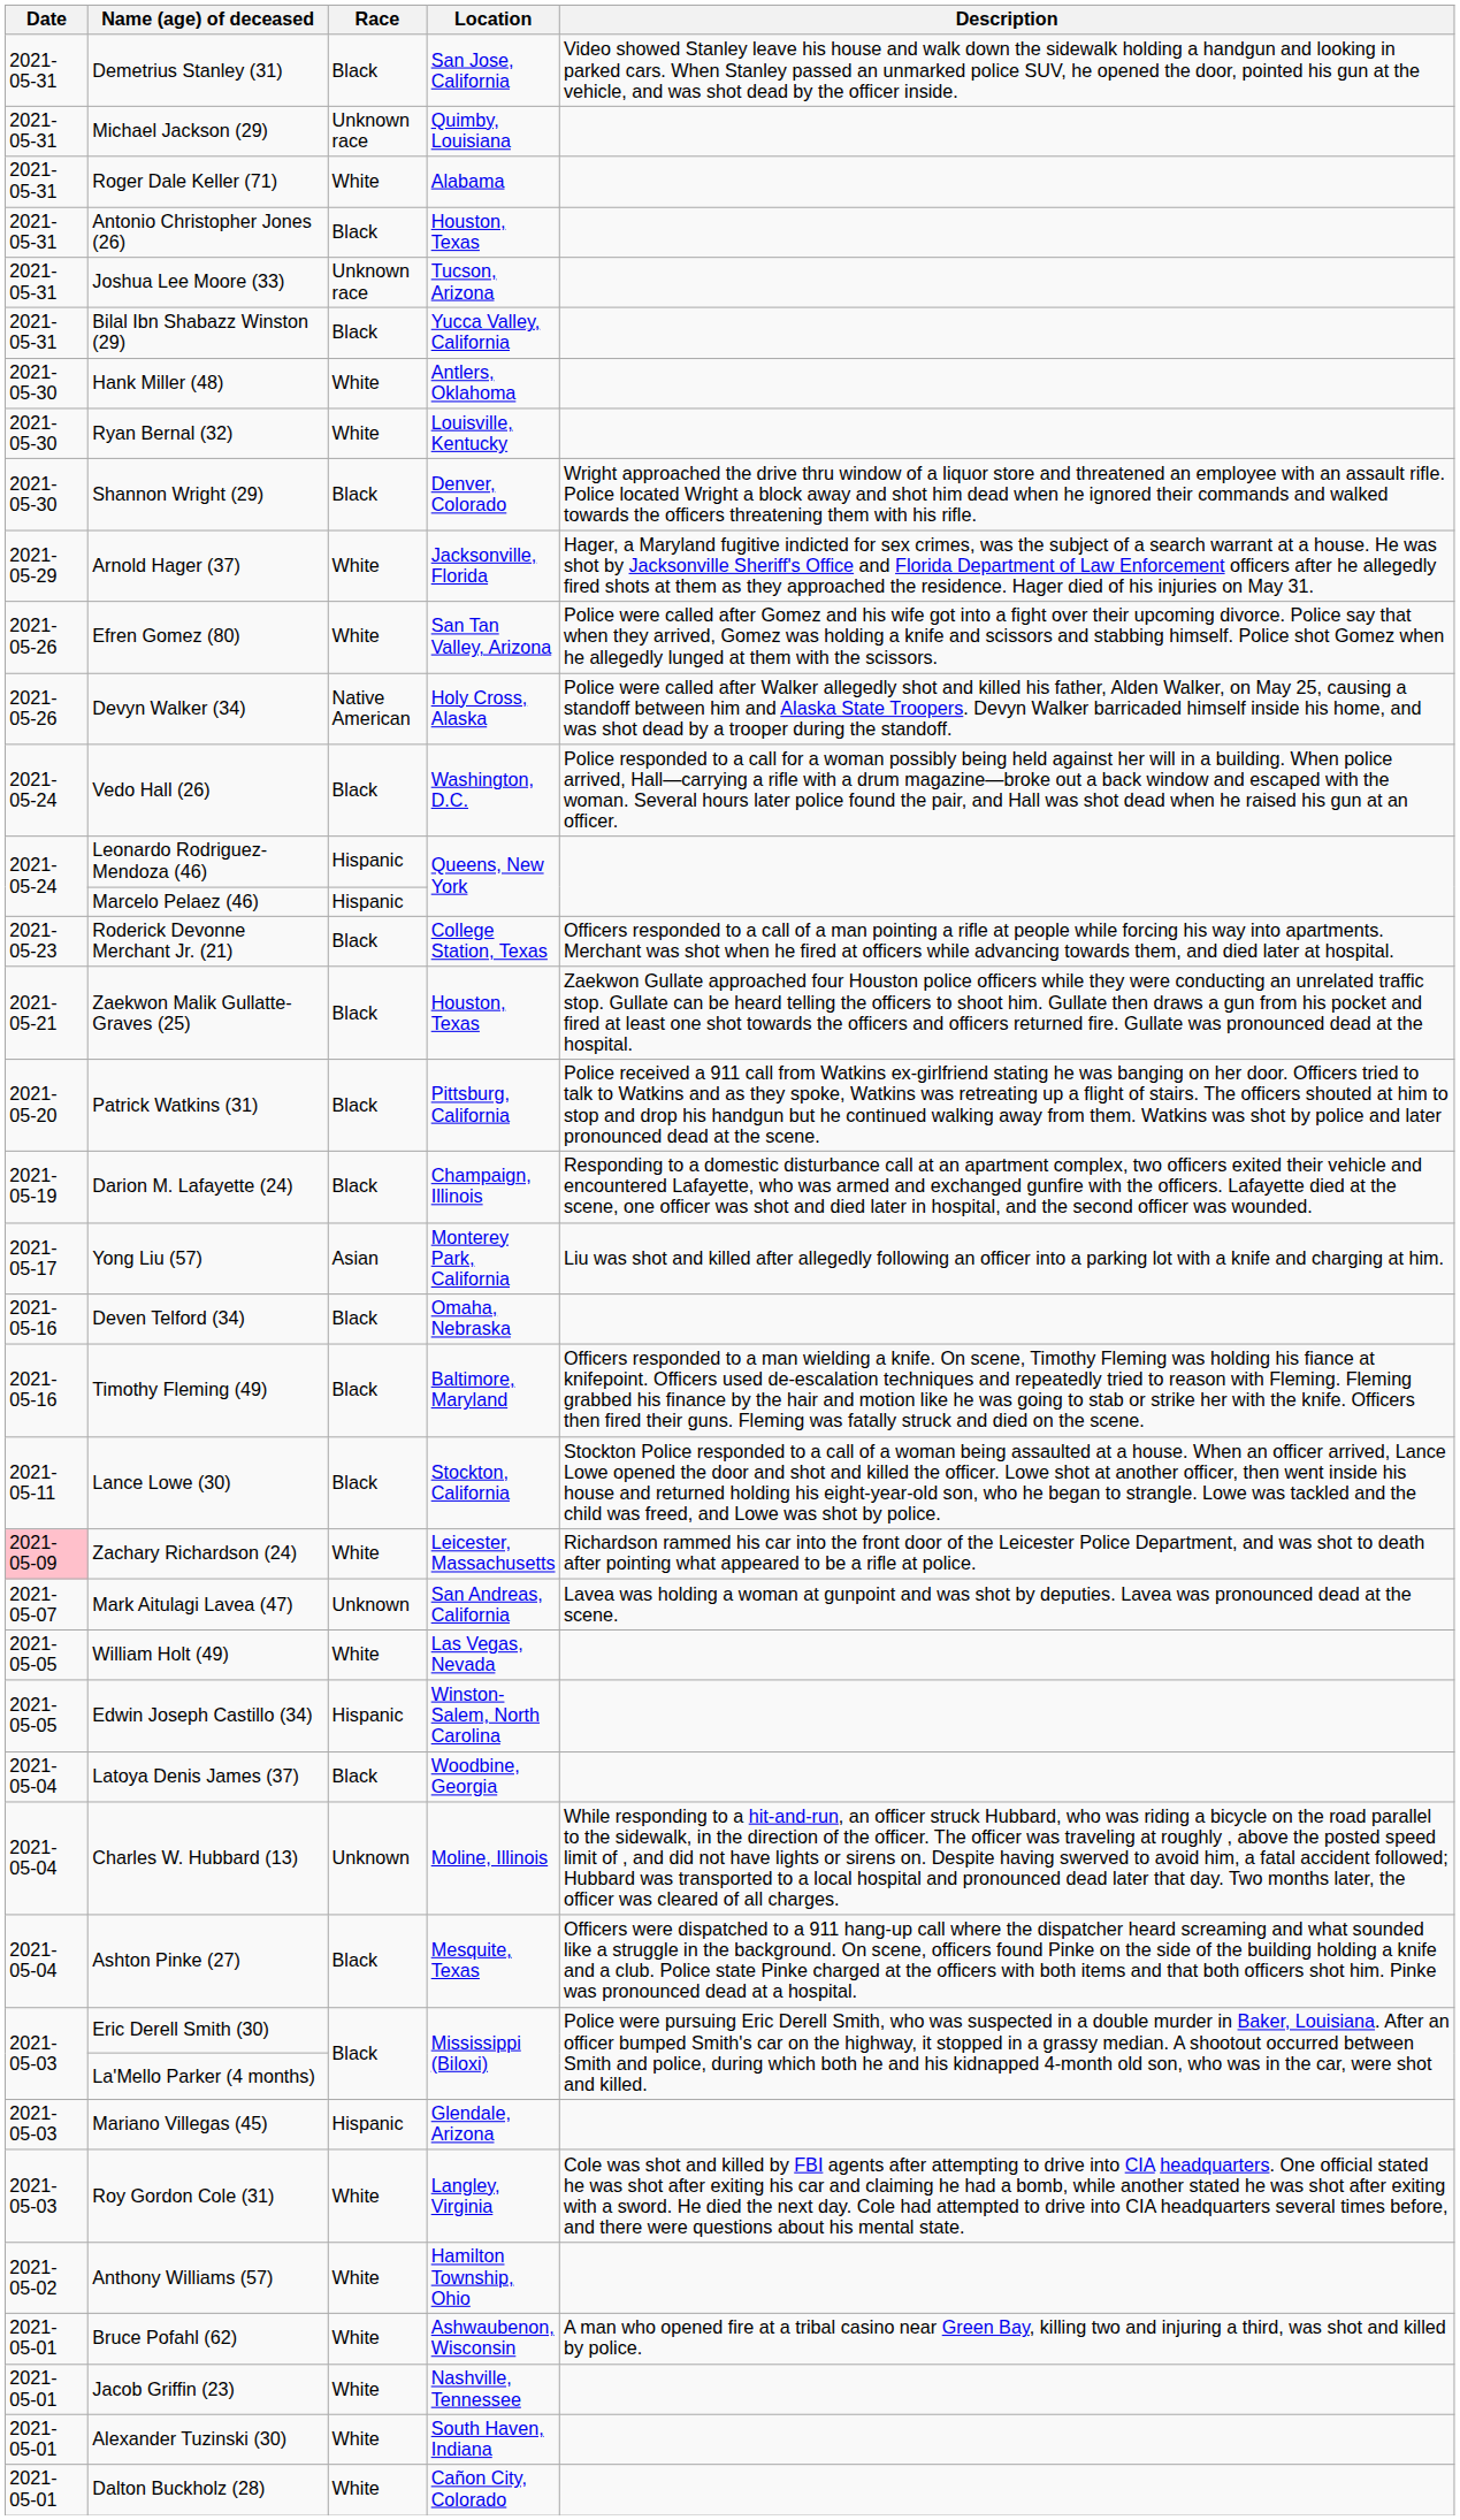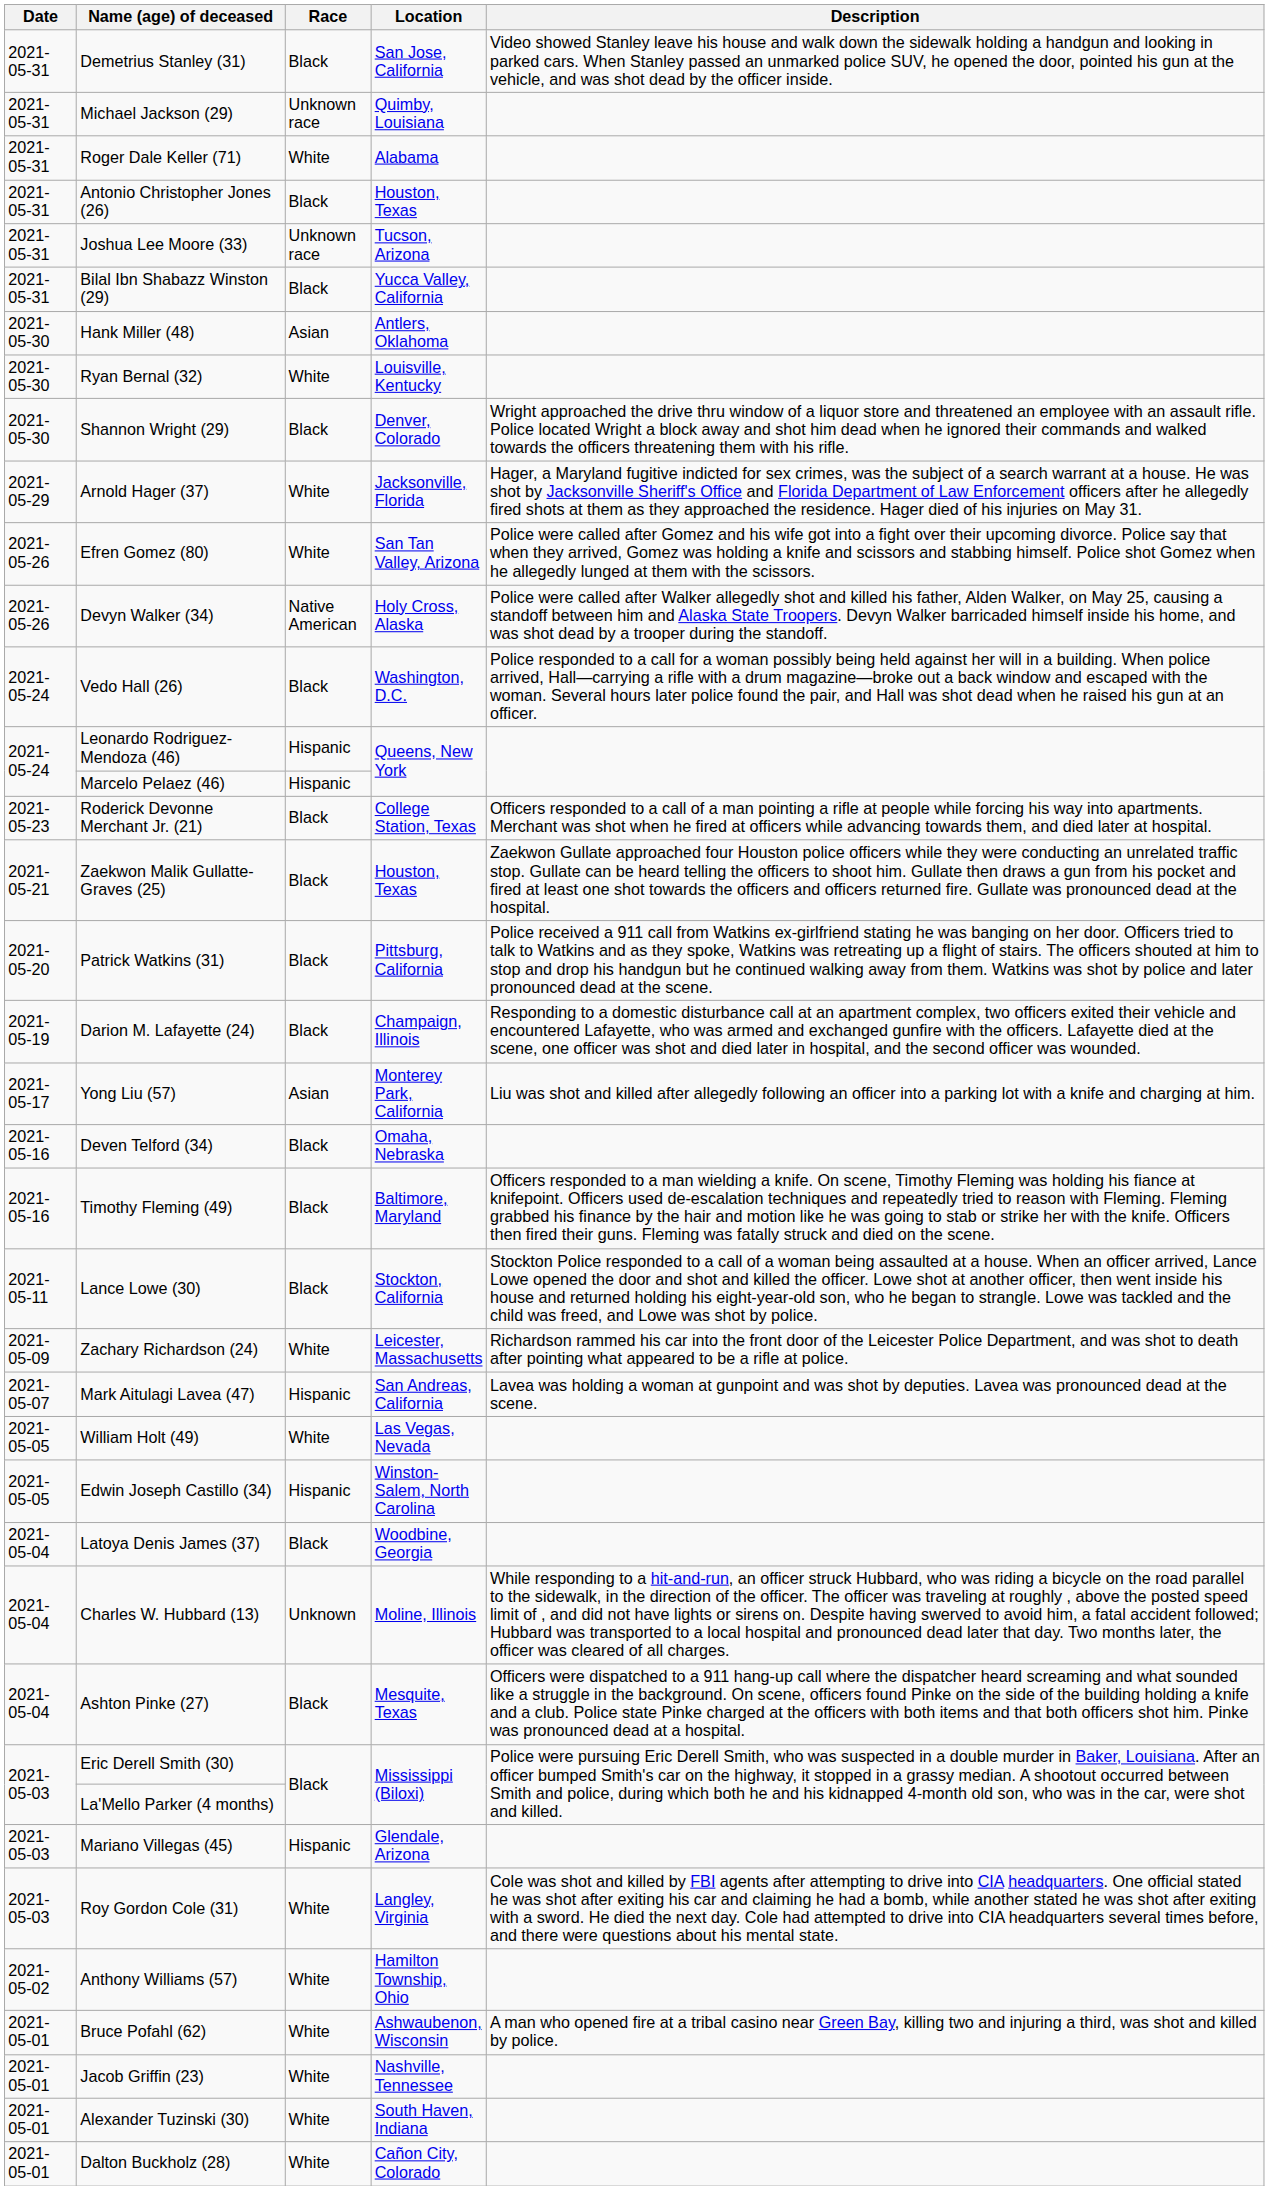 <table class="wikitable sortable" border="1" id="killed">
 <tr>
 <th scope="col" style="width: 4rem;">Date</th>
 <th nowrap>Name (age) of deceased</th>
 <th>Race</th>
 <th scope="col" style="width: 6rem;">Location</th>
 <th>Description</th>
 </tr>
 <tr>
 <td>2021-05-31</td>
 <td>Demetrius Stanley (31)</td>
 <td>Black</td>
 <td><a href='#'>San Jose, California</a></td>
 <td>Video showed Stanley leave his house and walk down the sidewalk holding a handgun and looking in parked cars. When Stanley passed an unmarked police SUV, he opened the door, pointed his gun at the vehicle, and was shot dead by the officer inside.</td>
 </tr>
 <tr>
 <td>2021-05-31</td>
 <td>Michael Jackson (29)</td>
 <td>Unknown race</td>
 <td><a href='#'>Quimby, Louisiana</a></td>
 <td></td>
 </tr>
 <tr>
 <td>2021-05-31</td>
 <td>Roger Dale Keller (71)</td>
 <td>White</td>
 <td><a href='#'>Alabama</a></td>
 <td></td>
 </tr>
 <tr>
 <td>2021-05-31</td>
 <td>Antonio Christopher Jones (26)</td>
 <td>Black</td>
 <td><a href='#'>Houston, Texas</a></td>
 <td></td>
 </tr>
 <tr>
 <td>2021-05-31</td>
 <td>Joshua Lee Moore (33)</td>
 <td>Unknown race</td>
 <td><a href='#'>Tucson, Arizona</a></td>
 <td></td>
 </tr>
 <tr>
 <td>2021-05-31</td>
 <td>Bilal Ibn Shabazz Winston (29)</td>
 <td>Black</td>
 <td><a href='#'>Yucca Valley, California</a></td>
 <td></td>
 </tr>
 <tr>
 <td>2021-05-30</td>
 <td>Hank Miller (48)</td>
-<td>White</td>
+<td>Asian</td>
 <td><a href='#'>Antlers, Oklahoma</a></td>
 <td></td>
 </tr>
 <tr>
 <td>2021-05-30</td>
 <td>Ryan Bernal (32)</td>
 <td>White</td>
 <td><a href='#'>Louisville, Kentucky</a></td>
 <td></td>
 </tr>
 <tr>
 <td>2021-05-30</td>
 <td>Shannon Wright (29)</td>
 <td>Black</td>
 <td><a href='#'>Denver, Colorado</a></td>
 <td>Wright approached the drive thru window of a liquor store and threatened an employee with an assault rifle.  Police located Wright a block away and shot him dead when he ignored their commands and walked towards the officers threatening them with his rifle.</td>
 </tr>
 <tr>
 <td>2021-05-29</td>
 <td>Arnold Hager (37)</td>
 <td>White</td>
 <td><a href='#'>Jacksonville, Florida</a></td>
 <td>Hager, a Maryland fugitive indicted for sex crimes, was the subject of a search warrant at a house. He was shot by <a href='#'>Jacksonville Sheriff's Office</a> and <a href='#'>Florida Department of Law Enforcement</a> officers after he allegedly fired shots at them as they approached the residence. Hager died of his injuries on May 31.</td>
 </tr>
 <tr>
 <td>2021-05-26</td>
 <td>Efren Gomez (80)</td>
 <td>White</td>
 <td><a href='#'>San Tan Valley, Arizona</a></td>
 <td>Police were called after Gomez and his wife got into a fight over their upcoming divorce. Police say that when they arrived, Gomez was holding a knife and scissors and stabbing himself. Police shot Gomez when he allegedly lunged at them with the scissors.</td>
 </tr>
 <tr>
 <td>2021-05-26</td>
 <td>Devyn Walker (34)</td>
 <td>Native American</td>
 <td><a href='#'>Holy Cross, Alaska</a></td>
 <td>Police were called after Walker allegedly shot and killed his father, Alden Walker, on May 25, causing a standoff between him and <a href='#'>Alaska State Troopers</a>. Devyn Walker barricaded himself inside his home, and was shot dead by a trooper during the standoff.</td>
 </tr>
 <tr>
 <td>2021-05-24</td>
 <td>Vedo Hall (26)</td>
 <td>Black</td>
 <td><a href='#'>Washington, D.C.</a></td>
 <td>Police responded to a call for a woman possibly being held against her will in a building.  When police arrived, Hall—carrying a rifle with a drum magazine—broke out a back window and escaped with the woman.  Several hours later police found the pair, and Hall was shot dead when he raised his gun at an officer.</td>
 </tr>
 <tr>
 <td rowspan="2">2021-05-24</td>
 <td>Leonardo Rodriguez-Mendoza (46)</td>
 <td>Hispanic</td>
 <td rowspan="2"><a href='#'>Queens, New York</a></td>
 <td rowspan="2"></td>
 </tr>
 <tr>
 <td>Marcelo Pelaez (46)</td>
 <td>Hispanic</td>
 </tr>
 <tr>
 <td>2021-05-23</td>
 <td>Roderick Devonne Merchant Jr. (21)</td>
 <td>Black</td>
 <td><a href='#'>College Station, Texas</a></td>
 <td>Officers responded to a call of a man pointing a rifle at people while forcing his way into apartments.  Merchant was shot when he fired at officers while advancing towards them, and died later at hospital.</td>
 </tr>
 <tr>
 <td>2021-05-21</td>
 <td>Zaekwon Malik Gullatte-Graves (25)</td>
 <td>Black</td>
 <td><a href='#'>Houston, Texas</a></td>
 <td>Zaekwon Gullate approached four Houston police officers while they were conducting an unrelated traffic stop. Gullate can be heard telling the officers to shoot him. Gullate then draws a gun from his pocket and fired at least one shot towards the officers and officers returned fire. Gullate was pronounced dead at the hospital.</td>
 </tr>
 <tr>
 <td>2021-05-20</td>
 <td>Patrick Watkins (31)</td>
 <td>Black</td>
 <td><a href='#'>Pittsburg, California</a></td>
 <td>Police received a 911 call from Watkins ex-girlfriend stating he was banging on her door. Officers tried to talk to Watkins and as they spoke, Watkins was retreating up a flight of stairs. The officers shouted at him to stop and drop his handgun but he continued walking away from them. Watkins was shot by police and later pronounced dead at the scene.</td>
 </tr>
 <tr>
 <td>2021-05-19</td>
 <td>Darion M. Lafayette (24)</td>
 <td>Black</td>
 <td><a href='#'>Champaign, Illinois</a></td>
 <td>Responding to a domestic disturbance call at an apartment complex, two officers exited their vehicle and encountered Lafayette, who was armed and exchanged gunfire with the officers. Lafayette died at the scene, one officer was shot and died later in hospital, and the second officer was wounded.</td>
 </tr>
 <tr>
 <td>2021-05-17</td>
 <td>Yong Liu (57)</td>
 <td>Asian</td>
 <td><a href='#'>Monterey Park, California</a></td>
 <td>Liu was shot and killed after allegedly following an officer into a parking lot with a knife and charging at him.</td>
 </tr>
 <tr>
 <td>2021-05-16</td>
 <td>Deven Telford (34)</td>
 <td>Black</td>
 <td><a href='#'>Omaha, Nebraska</a></td>
 <td></td>
 </tr>
 <tr>
 <td>2021-05-16</td>
 <td>Timothy Fleming (49)</td>
 <td>Black</td>
 <td><a href='#'>Baltimore, Maryland</a></td>
 <td>Officers responded to a man wielding a knife. On scene, Timothy Fleming was holding his fiance at knifepoint. Officers used de-escalation techniques and repeatedly tried to reason with Fleming. Fleming grabbed his finance by the hair and motion like he was going to stab or strike her with the knife. Officers then fired their guns. Fleming was fatally struck and died on the scene.</td>
 </tr>
 <tr>
 <td>2021-05-11</td>
 <td>Lance Lowe (30)</td>
 <td>Black</td>
 <td><a href='#'>Stockton, California</a></td>
 <td>Stockton Police responded to a call of a woman being assaulted at a house. When an officer arrived, Lance Lowe opened the door and shot and killed the officer. Lowe shot at another officer, then went inside his house and returned holding his eight-year-old son, who he began to strangle. Lowe was tackled and the child was freed, and Lowe was shot by police.</td>
 </tr>
 <tr>
-<td style="background: pink;">2021-05-09</td>
+<td>2021-05-09</td>
 <td>Zachary Richardson (24)</td>
 <td>White</td>
 <td><a href='#'>Leicester, Massachusetts</a></td>
 <td>Richardson rammed his car into the front door of the Leicester Police Department, and was shot to death after pointing what appeared to be a rifle at police.</td>
 </tr>
 <tr>
 <td>2021-05-07</td>
 <td>Mark Aitulagi Lavea (47)</td>
-<td>Unknown</td>
+<td>Hispanic</td>
 <td><a href='#'>San Andreas, California</a></td>
 <td>Lavea was holding a woman at gunpoint and was shot by deputies. Lavea was pronounced dead at the scene.</td>
 </tr>
 <tr>
 <td>2021-05-05</td>
 <td>William Holt (49)</td>
 <td>White</td>
 <td><a href='#'>Las Vegas, Nevada</a></td>
 <td></td>
 </tr>
 <tr>
 <td>2021-05-05</td>
 <td>Edwin Joseph Castillo (34)</td>
 <td>Hispanic</td>
 <td><a href='#'>Winston-Salem, North Carolina</a></td>
 <td></td>
 </tr>
 <tr>
 <td>2021-05-04</td>
 <td>Latoya Denis James (37)</td>
 <td>Black</td>
 <td><a href='#'>Woodbine, Georgia</a></td>
 <td></td>
 </tr>
 <tr>
 <td>2021-05-04</td>
 <td>Charles W. Hubbard (13)</td>
 <td>Unknown</td>
 <td><a href='#'>Moline, Illinois</a></td>
 <td>While responding to a <a href='#'>hit-and-run</a>, an officer struck Hubbard, who was riding a bicycle on the road parallel to the sidewalk, in the direction of the officer. The officer was traveling at roughly , above the posted speed limit of , and did not have lights or sirens on. Despite having swerved to avoid him, a fatal accident followed; Hubbard was transported to a local hospital and pronounced dead later that day. Two months later, the officer was cleared of all charges.</td>
 </tr>
 <tr>
 <td>2021-05-04</td>
 <td>Ashton Pinke (27)</td>
 <td>Black</td>
 <td><a href='#'>Mesquite, Texas</a></td>
 <td>Officers were dispatched to a 911 hang-up call where the dispatcher heard screaming and what sounded like a struggle in the background. On scene, officers found Pinke on the side of the building holding a knife and a club. Police state Pinke charged at the officers with both items and that both officers shot him. Pinke was pronounced dead at a hospital.</td>
 </tr>
 <tr>
 <td rowspan=2>2021-05-03</td>
 <td>Eric Derell Smith (30)</td>
 <td rowspan=2>Black</td>
 <td rowspan=2><a href='#'>Mississippi (Biloxi)</a></td>
 <td rowspan=2>Police were pursuing Eric Derell Smith, who was suspected in a double murder in <a href='#'>Baker, Louisiana</a>. After an officer bumped Smith's car on the highway, it stopped in a grassy median. A shootout occurred between Smith and police, during which both he and his kidnapped 4-month old son, who was in the car, were shot and killed.</td>
 </tr>
 <tr>
 <td>La'Mello Parker (4 months)</td>
 </tr>
 <tr>
 <td>2021-05-03</td>
 <td>Mariano Villegas (45)</td>
 <td>Hispanic</td>
 <td><a href='#'>Glendale, Arizona</a></td>
 <td></td>
 </tr>
 <tr>
 <td>2021-05-03</td>
 <td>Roy Gordon Cole (31)</td>
 <td>White</td>
 <td><a href='#'>Langley, Virginia</a></td>
 <td>Cole was shot and killed by <a href='#'>FBI</a> agents after attempting to drive into <a href='#'>CIA</a> <a href='#'>headquarters</a>. One official stated he was shot after exiting his car and claiming he had a bomb, while another stated he was shot after exiting with a sword. He died the next day. Cole had attempted to drive into CIA headquarters several times before, and there were questions about his mental state.</td>
 </tr>
 <tr>
 <td>2021-05-02</td>
 <td>Anthony Williams (57)</td>
 <td>White</td>
 <td><a href='#'>Hamilton Township, Ohio</a></td>
 <td></td>
 </tr>
 <tr>
 <td>2021-05-01</td>
 <td>Bruce Pofahl (62)</td>
 <td>White</td>
 <td><a href='#'>Ashwaubenon, Wisconsin</a></td>
 <td>A man who opened fire at a tribal casino near <a href='#'>Green Bay</a>, killing two and injuring a third, was shot and killed by police.</td>
 </tr>
 <tr>
 <td>2021-05-01</td>
 <td>Jacob Griffin (23)</td>
 <td>White</td>
 <td><a href='#'>Nashville, Tennessee</a></td>
 <td></td>
 </tr>
 <tr>
 <td>2021-05-01</td>
 <td>Alexander Tuzinski (30)</td>
 <td>White</td>
 <td><a href='#'>South Haven, Indiana</a></td>
 <td></td>
 </tr>
 <tr>
 <td>2021-05-01</td>
 <td>Dalton Buckholz (28)</td>
 <td>White</td>
 <td><a href='#'>Cañon City, Colorado</a></td>
 <td></td>
 </tr>
 </table>
